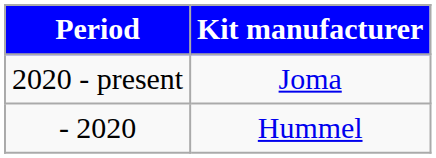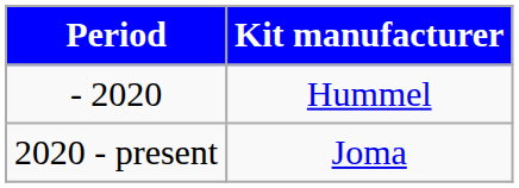 <table class="wikitable" style="font-size: 95%; text-align:center">
 <tr>
 <th scope=col style="color:#FFFFFF; background:#0000FF;">Period</th>
 <th scope=col style="color:#FFFFFF; background:#0000FF;">Kit manufacturer</th>
 </tr>
 <tr>
+<td>- 2020</td>
+<td> <a href='#'>Hummel</a></td>
+</tr>
+<tr>
 <td>2020 - present</td>
 <td> <a href='#'>Joma</a></td>
 </tr>
-<tr>
-<td>- 2020</td>
-<td> <a href='#'>Hummel</a></td>
-</tr>
 </table>
